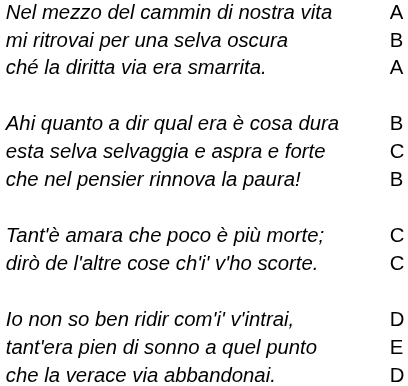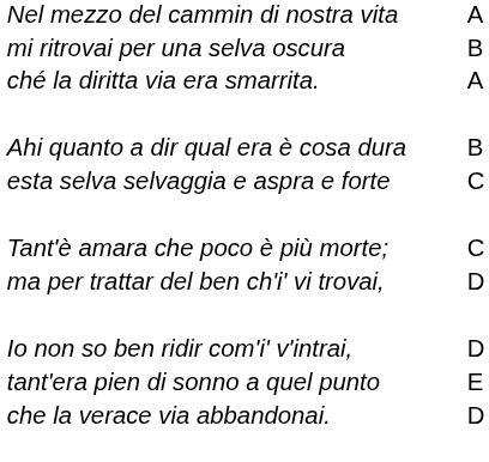 <table>
 <tr>
 <td><em>Nel mezzo del cammin di nostra vita</em></td>
 <td style="width: 2em;"></td>
 <td>A</td>
 </tr>
 <tr>
 <td><em>mi ritrovai per una selva oscura</em></td>
 <td></td>
 <td>B</td>
 </tr>
 <tr>
 <td><em>ché la diritta via era smarrita.</em></td>
 <td></td>
 <td>A</td>
 </tr>
 <tr>
 <td> </td>
 <td></td>
 <td></td>
 </tr>
 <tr>
 <td><em>Ahi quanto a dir qual era è cosa dura</em></td>
 <td></td>
 <td>B</td>
 </tr>
 <tr>
 <td><em>esta selva selvaggia e aspra e forte</em></td>
 <td></td>
 <td>C</td>
 </tr>
 <tr>
-<td><em>che nel pensier rinnova la paura!</em></td>
-<td></td>
-<td>B</td>
-</tr>
-<tr>
 <td> </td>
 <td></td>
 <td></td>
 </tr>
 <tr>
 <td><em>Tant'è amara che poco è più morte;</em></td>
 <td></td>
 <td>C</td>
 </tr>
 <tr>
-<td><em>dirò de l'altre cose ch'i' v'ho scorte.</em></td>
+<td><em>ma per trattar del ben ch'i' vi trovai,</em></td>
 <td></td>
-<td>C</td>
+<td>D</td>
 </tr>
 <tr>
 <td> </td>
 <td></td>
 <td></td>
 </tr>
 <tr>
 <td><em>Io non so ben ridir com'i' v'intrai,</em></td>
 <td></td>
 <td>D</td>
 </tr>
 <tr>
 <td><em>tant'era pien di sonno a quel punto</em></td>
 <td></td>
 <td>E</td>
 </tr>
 <tr>
 <td><em>che la verace via abbandonai.</em></td>
 <td></td>
 <td>D</td>
 </tr>
 </table>
